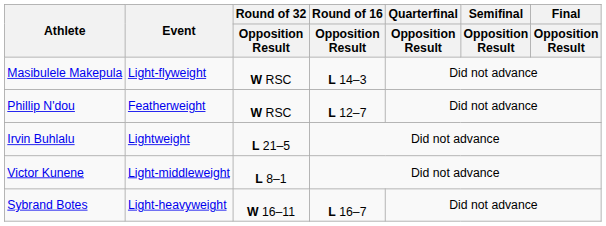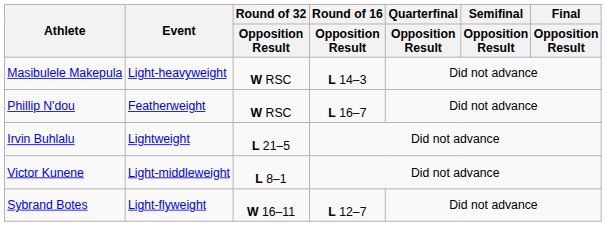 <table class=wikitable style=font-size:90%>
 <tr>
 <th rowspan=2>Athlete</th>
 <th rowspan=2>Event</th>
 <th>Round of 32</th>
 <th>Round of 16</th>
 <th>Quarterfinal</th>
 <th>Semifinal</th>
 <th>Final</th>
 </tr>
 <tr>
 <th>Opposition<br>Result</th>
 <th>Opposition<br>Result</th>
 <th>Opposition<br>Result</th>
 <th>Opposition<br>Result</th>
 <th>Opposition<br>Result</th>
 </tr>
 <tr>
 <td><a href='#'>Masibulele Makepula</a></td>
-<td><a href='#'>Light-flyweight</a></td>
+<td><a href='#'>Light-heavyweight</a></td>
 <td align=center><br><strong>W</strong> RSC</td>
 <td align=center><br><strong>L</strong> 14–3</td>
 <td colspan=3 align=center>Did not advance</td>
 </tr>
 <tr>
 <td><a href='#'>Phillip N'dou</a></td>
 <td><a href='#'>Featherweight</a></td>
 <td align=center><br><strong>W</strong> RSC</td>
-<td align=center><br><strong>L</strong> 12–7</td>
+<td align=center><br><strong>L</strong> 16–7</td>
 <td colspan=3 align=center>Did not advance</td>
 </tr>
 <tr>
 <td><a href='#'>Irvin Buhlalu</a></td>
 <td><a href='#'>Lightweight</a></td>
 <td align=center><br><strong>L</strong> 21–5</td>
 <td colspan=4 align=center>Did not advance</td>
 </tr>
 <tr>
 <td><a href='#'>Victor Kunene</a></td>
 <td><a href='#'>Light-middleweight</a></td>
 <td align=center><br><strong>L</strong> 8–1</td>
 <td colspan=4 align=center>Did not advance</td>
 </tr>
 <tr>
 <td><a href='#'>Sybrand Botes</a></td>
-<td><a href='#'>Light-heavyweight</a></td>
+<td><a href='#'>Light-flyweight</a></td>
 <td align=center><br><strong>W</strong> 16–11</td>
-<td align=center><br><strong>L</strong> 16–7</td>
+<td align=center><br><strong>L</strong> 12–7</td>
 <td colspan=3 align=center>Did not advance</td>
 </tr>
 </table>
